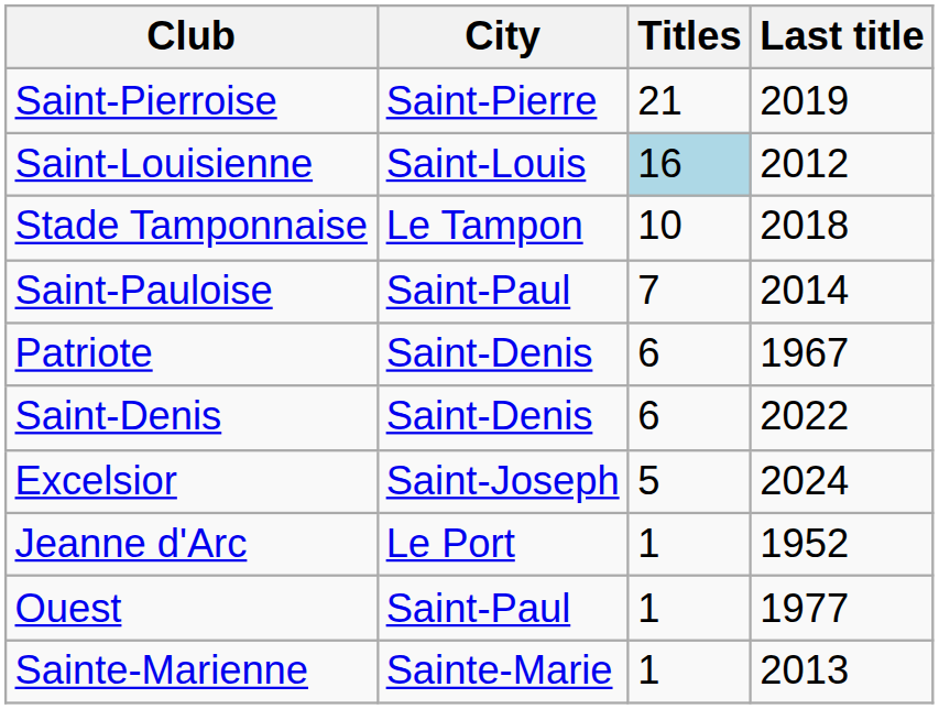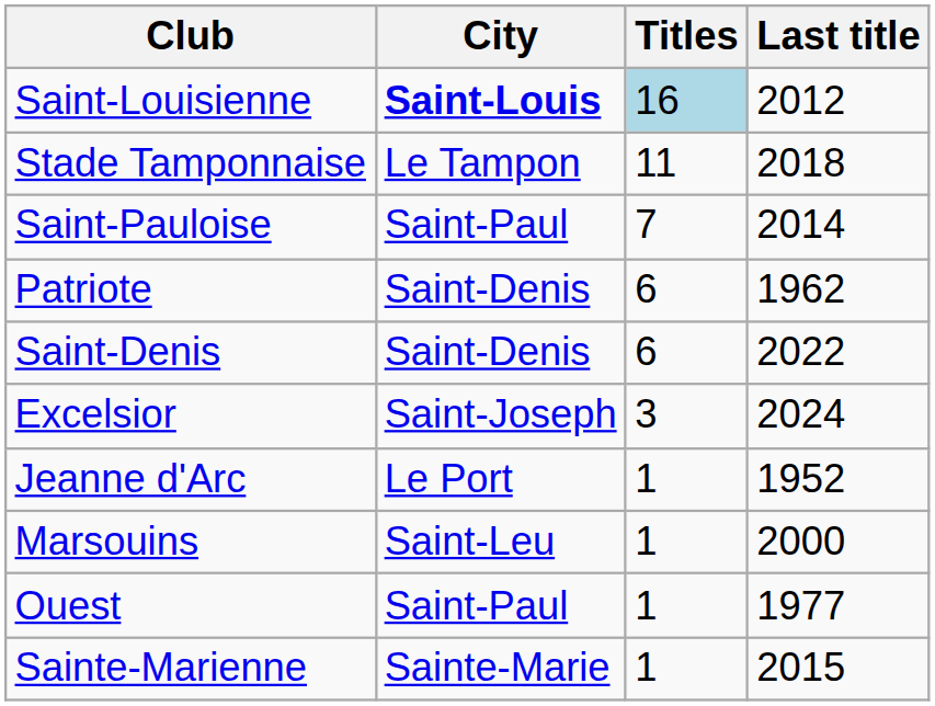 <table class="wikitable">
 <tr>
 <th>Club</th>
 <th>City</th>
 <th>Titles</th>
 <th>Last title</th>
 </tr>
 <tr>
-<td><a href='#'>Saint-Pierroise</a></td>
-<td><a href='#'>Saint-Pierre</a></td>
-<td>21</td>
-<td>2019</td>
-</tr>
-<tr>
 <td><a href='#'>Saint-Louisienne</a></td>
-<td><a href='#'>Saint-Louis</a></td>
+<td><strong><a href='#'>Saint-Louis</a></strong></td>
 <td style="background: lightblue;">16</td>
 <td>2012</td>
 </tr>
 <tr>
 <td><a href='#'>Stade Tamponnaise</a></td>
 <td><a href='#'>Le Tampon</a></td>
-<td>10</td>
+<td>11</td>
 <td>2018</td>
 </tr>
 <tr>
 <td><a href='#'>Saint-Pauloise</a></td>
 <td><a href='#'>Saint-Paul</a></td>
 <td>7</td>
 <td>2014</td>
 </tr>
 <tr>
 <td><a href='#'>Patriote</a></td>
 <td><a href='#'>Saint-Denis</a></td>
 <td>6</td>
-<td>1967</td>
+<td>1962</td>
 </tr>
 <tr>
 <td><a href='#'>Saint-Denis</a></td>
 <td><a href='#'>Saint-Denis</a></td>
 <td>6</td>
 <td>2022</td>
 </tr>
 <tr>
 <td><a href='#'>Excelsior</a></td>
 <td><a href='#'>Saint-Joseph</a></td>
-<td>5</td>
+<td>3</td>
 <td>2024</td>
 </tr>
 <tr>
 <td><a href='#'>Jeanne d'Arc</a></td>
 <td><a href='#'>Le Port</a></td>
 <td>1</td>
 <td>1952</td>
+</tr>
+<tr>
+<td><a href='#'>Marsouins</a></td>
+<td><a href='#'>Saint-Leu</a></td>
+<td>1</td>
+<td>2000</td>
 </tr>
 <tr>
 <td><a href='#'>Ouest</a></td>
 <td><a href='#'>Saint-Paul</a></td>
 <td>1</td>
 <td>1977</td>
 </tr>
 <tr>
 <td><a href='#'>Sainte-Marienne</a></td>
 <td><a href='#'>Sainte-Marie</a></td>
 <td>1</td>
-<td>2013</td>
+<td>2015</td>
 </tr>
 </table>
